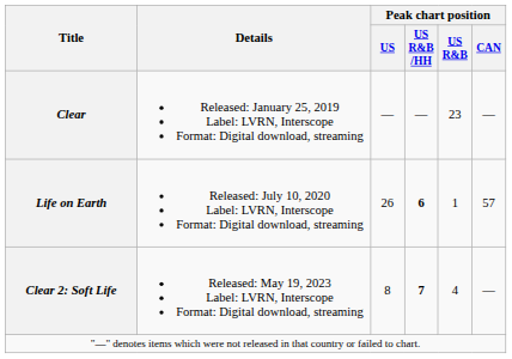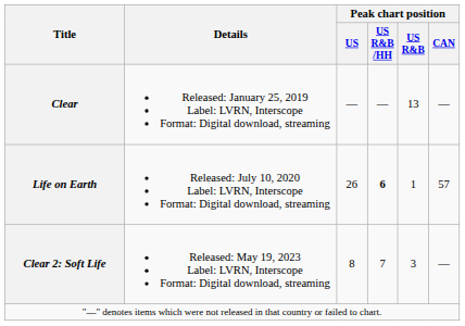 <table class="wikitable plainrowheaders" style="text-align:center;">
 <tr>
 <th scope="col" rowspan="2" style="width:10em;">Title</th>
 <th scope="col" rowspan="2" style="width:18em;">Details</th>
 <th scope="col" colspan="4">Peak chart position</th>
 </tr>
 <tr>
 <th scope="col" style="width:2.5em;font-size:90%;"><a href='#'>US</a><br></th>
 <th scope="col" style="width:2.5em;font-size:90%;"><a href='#'>US<br>R&B<br>/HH</a><br></th>
 <th scope="col" style="width:2.5em;font-size:90%;"><a href='#'>US<br>R&B</a><br></th>
 <th scope="col" style="width:2.5em;font-size:90%;"><a href='#'>CAN</a><br></th>
 </tr>
 <tr>
 <th scope="row"><em>Clear</em></th>
 <td><br><ul><li>Released: January 25, 2019</li><li>Label: LVRN, Interscope</li><li>Format: Digital download, streaming</li></ul></td>
 <td>—</td>
 <td>—</td>
-<td>23</td>
+<td>13</td>
 <td>—</td>
 </tr>
 <tr>
 <th scope="row"><em>Life on Earth</em></th>
 <td><br><ul><li>Released: July 10, 2020</li><li>Label: LVRN, Interscope</li><li>Format: Digital download, streaming</li></ul></td>
 <td>26</td>
 <td><strong>6</strong></td>
 <td>1</td>
 <td>57</td>
 </tr>
 <tr>
 <th scope="row"><em>Clear 2: Soft Life</em></th>
 <td><br><ul><li>Released: May 19, 2023</li><li>Label: LVRN, Interscope</li><li>Format: Digital download, streaming</li></ul></td>
 <td>8</td>
-<td><strong>7</strong></td>
-<td>4</td>
+<td>7</td>
+<td>3</td>
 <td>—</td>
 </tr>
 <tr>
 <td colspan="11" style="font-size:85%;">"—" denotes items which were not released in that country or failed to chart.</td>
 </tr>
 </table>
